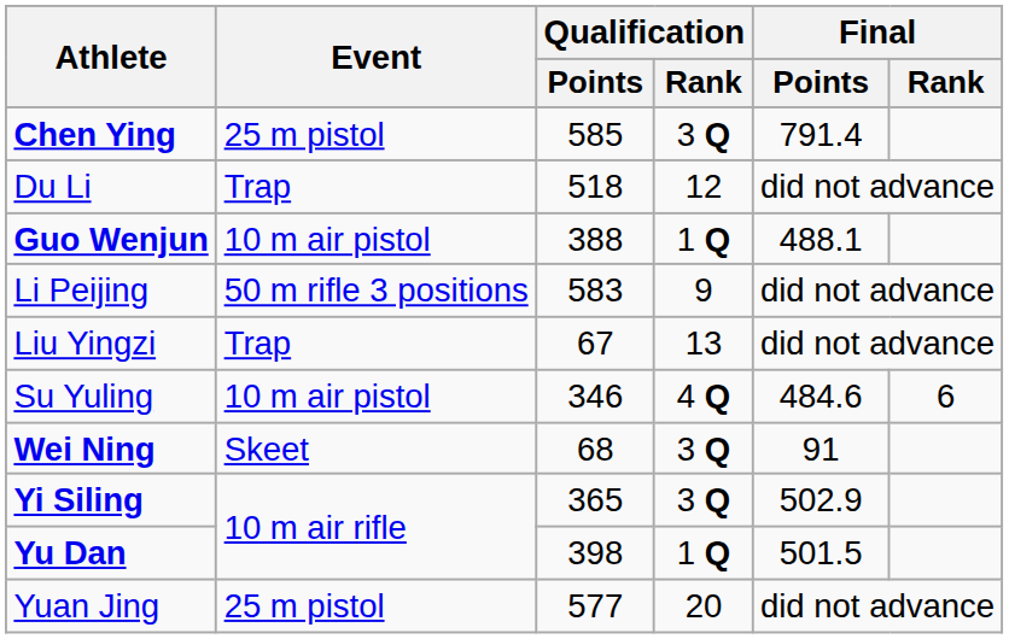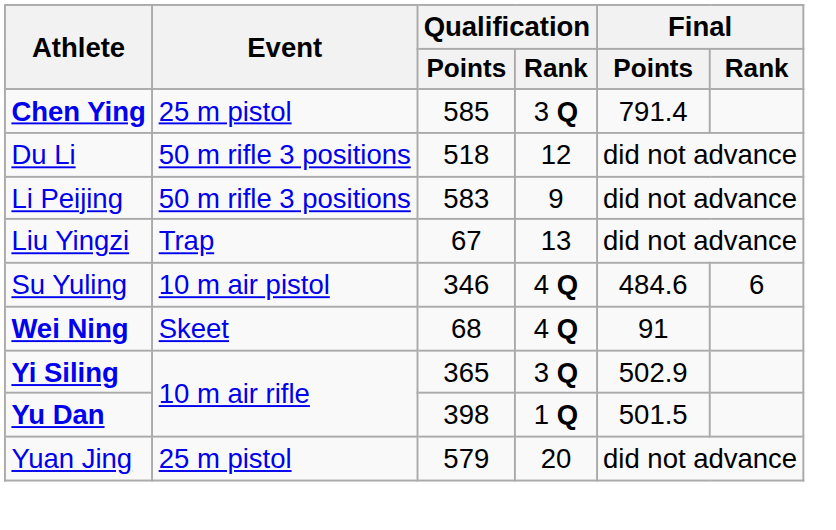 <table class="wikitable" style="font-size:90%">
 <tr>
 <th rowspan=2>Athlete</th>
 <th rowspan=2>Event</th>
 <th colspan=2>Qualification</th>
 <th colspan=2>Final</th>
 </tr>
 <tr style="font-size:95%">
 <th>Points</th>
 <th>Rank</th>
 <th>Points</th>
 <th>Rank</th>
 </tr>
 <tr align=center>
 <td align=left><strong><a href='#'>Chen Ying</a></strong></td>
 <td align=left><a href='#'>25 m pistol</a></td>
 <td>585</td>
 <td>3 <strong>Q</strong></td>
 <td>791.4</td>
 <td></td>
 </tr>
 <tr align=center>
 <td align=left><a href='#'>Du Li</a></td>
-<td align=left><a href='#'>Trap</a></td>
+<td align=left><a href='#'>50 m rifle 3 positions</a></td>
 <td>518</td>
 <td>12</td>
 <td colspan=2>did not advance</td>
-</tr>
-<tr align=center>
-<td align=left><strong><a href='#'>Guo Wenjun</a></strong></td>
-<td align=left><a href='#'>10 m air pistol</a></td>
-<td>388</td>
-<td>1 <strong>Q</strong></td>
-<td>488.1</td>
-<td></td>
 </tr>
 <tr align=center>
 <td align=left><a href='#'>Li Peijing</a></td>
 <td align=left><a href='#'>50 m rifle 3 positions</a></td>
 <td>583</td>
 <td>9</td>
 <td colspan=2>did not advance</td>
 </tr>
 <tr align=center>
 <td align=left><a href='#'>Liu Yingzi</a></td>
 <td align=left><a href='#'>Trap</a></td>
 <td>67</td>
 <td>13</td>
 <td colspan=2>did not advance</td>
 </tr>
 <tr align=center>
 <td align=left><a href='#'>Su Yuling</a></td>
 <td align=left><a href='#'>10 m air pistol</a></td>
 <td>346</td>
 <td>4 <strong>Q</strong></td>
 <td>484.6</td>
 <td>6</td>
 </tr>
 <tr align=center>
 <td align=left><strong><a href='#'>Wei Ning</a></strong></td>
 <td align=left><a href='#'>Skeet</a></td>
 <td>68</td>
-<td>3 <strong>Q</strong></td>
+<td>4 <strong>Q</strong></td>
 <td>91</td>
 <td></td>
 </tr>
 <tr align=center>
 <td align=left><strong><a href='#'>Yi Siling</a></strong></td>
 <td align=left rowspan=2><a href='#'>10 m air rifle</a></td>
 <td>365</td>
 <td>3 <strong>Q</strong></td>
 <td>502.9</td>
 <td></td>
 </tr>
 <tr align=center>
 <td align=left><strong><a href='#'>Yu Dan</a></strong></td>
 <td>398</td>
 <td>1 <strong>Q</strong></td>
 <td>501.5</td>
 <td></td>
 </tr>
 <tr align=center>
 <td align=left><a href='#'>Yuan Jing</a></td>
 <td align=left><a href='#'>25 m pistol</a></td>
-<td>577</td>
+<td>579</td>
 <td>20</td>
 <td colspan=2>did not advance</td>
 </tr>
 </table>
